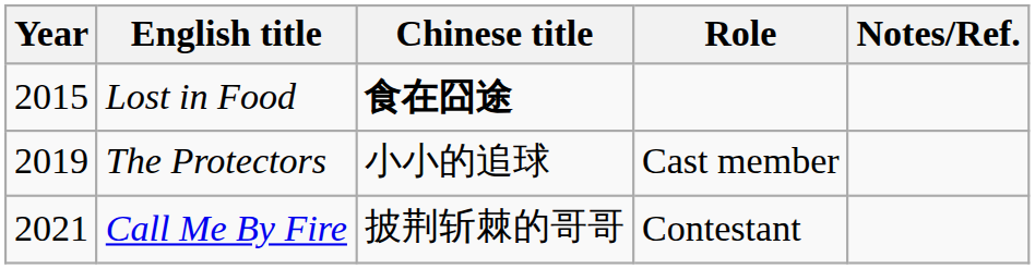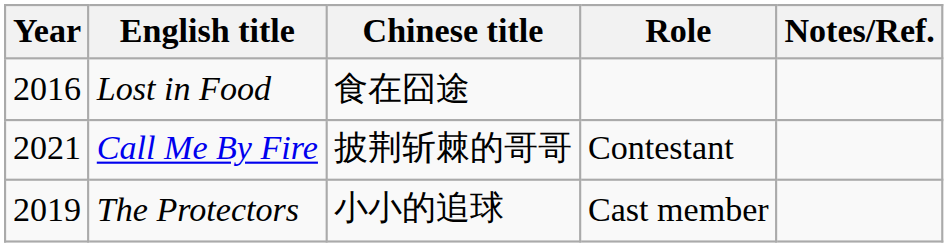 <table class="wikitable sortable">
 <tr>
 <th>Year</th>
 <th>English title</th>
 <th>Chinese title</th>
 <th>Role</th>
 <th class="unsortable">Notes/Ref.</th>
 </tr>
 <tr>
-<td>2015</td>
+<td>2016</td>
 <td><em>Lost in Food</em></td>
-<td><strong>食在囧途</strong></td>
+<td>食在囧途</td>
+<td></td>
+</tr>
+<tr>
+<td>2021</td>
+<td><em><a href='#'>Call Me By Fire</a></em></td>
+<td>披荆斩棘的哥哥</td>
+<td>Contestant</td>
 <td></td>
 </tr>
 <tr>
 <td>2019</td>
 <td><em>The Protectors</em></td>
 <td>小小的追球</td>
 <td>Cast member</td>
 <td></td>
 </tr>
-<tr>
-<td>2021</td>
-<td><em><a href='#'>Call Me By Fire</a></em></td>
-<td>披荆斩棘的哥哥</td>
-<td>Contestant</td>
-<td></td>
-</tr>
 </table>
